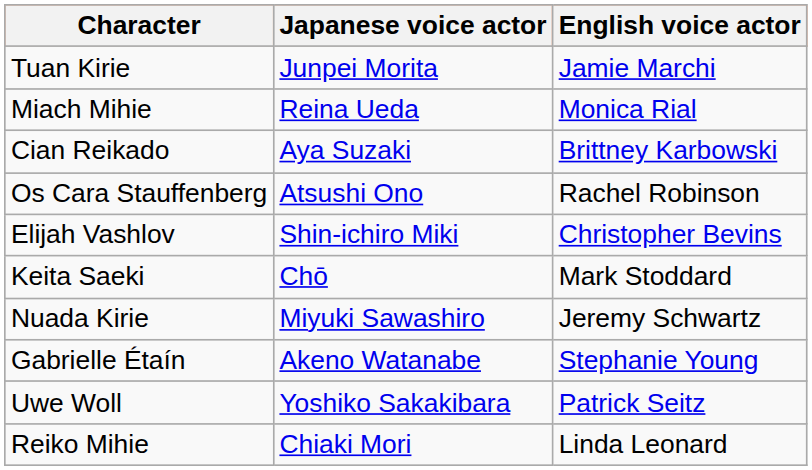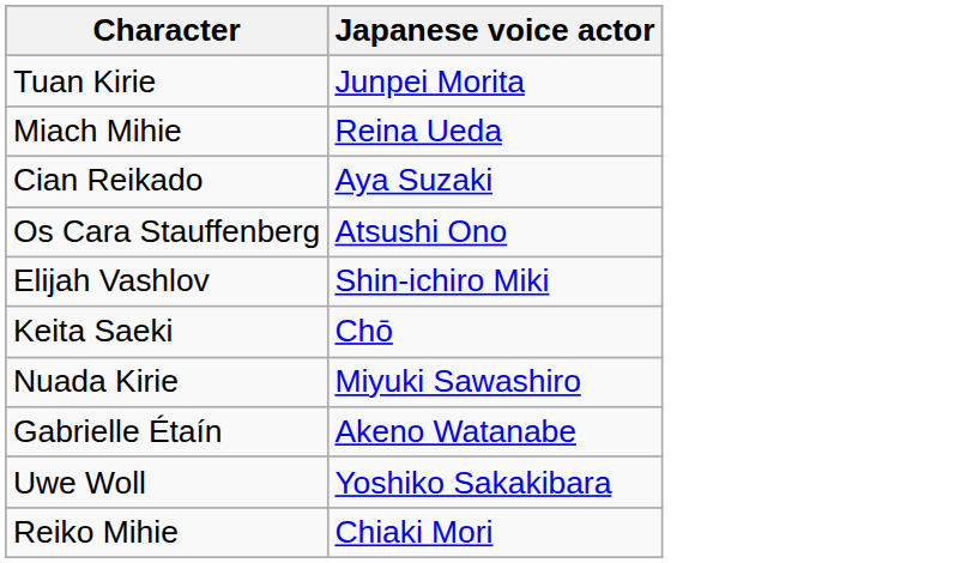 <table class="wikitable">
 <tr style="background:rgb(255,85,0);">
 <th>Character</th>
 <th>Japanese voice actor</th>
-<th>English voice actor</th>
 </tr>
 <tr>
 <td>Tuan Kirie</td>
 <td><a href='#'>Junpei Morita</a></td>
-<td><a href='#'>Jamie Marchi</a></td>
 </tr>
 <tr>
 <td>Miach Mihie</td>
 <td><a href='#'>Reina Ueda</a></td>
-<td><a href='#'>Monica Rial</a></td>
 </tr>
 <tr>
 <td>Cian Reikado</td>
 <td><a href='#'>Aya Suzaki</a></td>
-<td><a href='#'>Brittney Karbowski</a></td>
 </tr>
 <tr>
 <td>Os Cara Stauffenberg</td>
 <td><a href='#'>Atsushi Ono</a></td>
-<td>Rachel Robinson</td>
 </tr>
 <tr>
 <td>Elijah Vashlov</td>
 <td><a href='#'>Shin-ichiro Miki</a></td>
-<td><a href='#'>Christopher Bevins</a></td>
 </tr>
 <tr>
 <td>Keita Saeki</td>
 <td><a href='#'>Chō</a></td>
-<td>Mark Stoddard</td>
 </tr>
 <tr>
 <td>Nuada Kirie</td>
 <td><a href='#'>Miyuki Sawashiro</a></td>
-<td>Jeremy Schwartz</td>
 </tr>
 <tr>
 <td>Gabrielle Étaín</td>
 <td><a href='#'>Akeno Watanabe</a></td>
-<td><a href='#'>Stephanie Young</a></td>
 </tr>
 <tr>
 <td>Uwe Woll</td>
 <td><a href='#'>Yoshiko Sakakibara</a></td>
-<td><a href='#'>Patrick Seitz</a></td>
 </tr>
 <tr>
 <td>Reiko Mihie</td>
 <td><a href='#'>Chiaki Mori</a></td>
-<td>Linda Leonard</td>
 </tr>
 </table>
